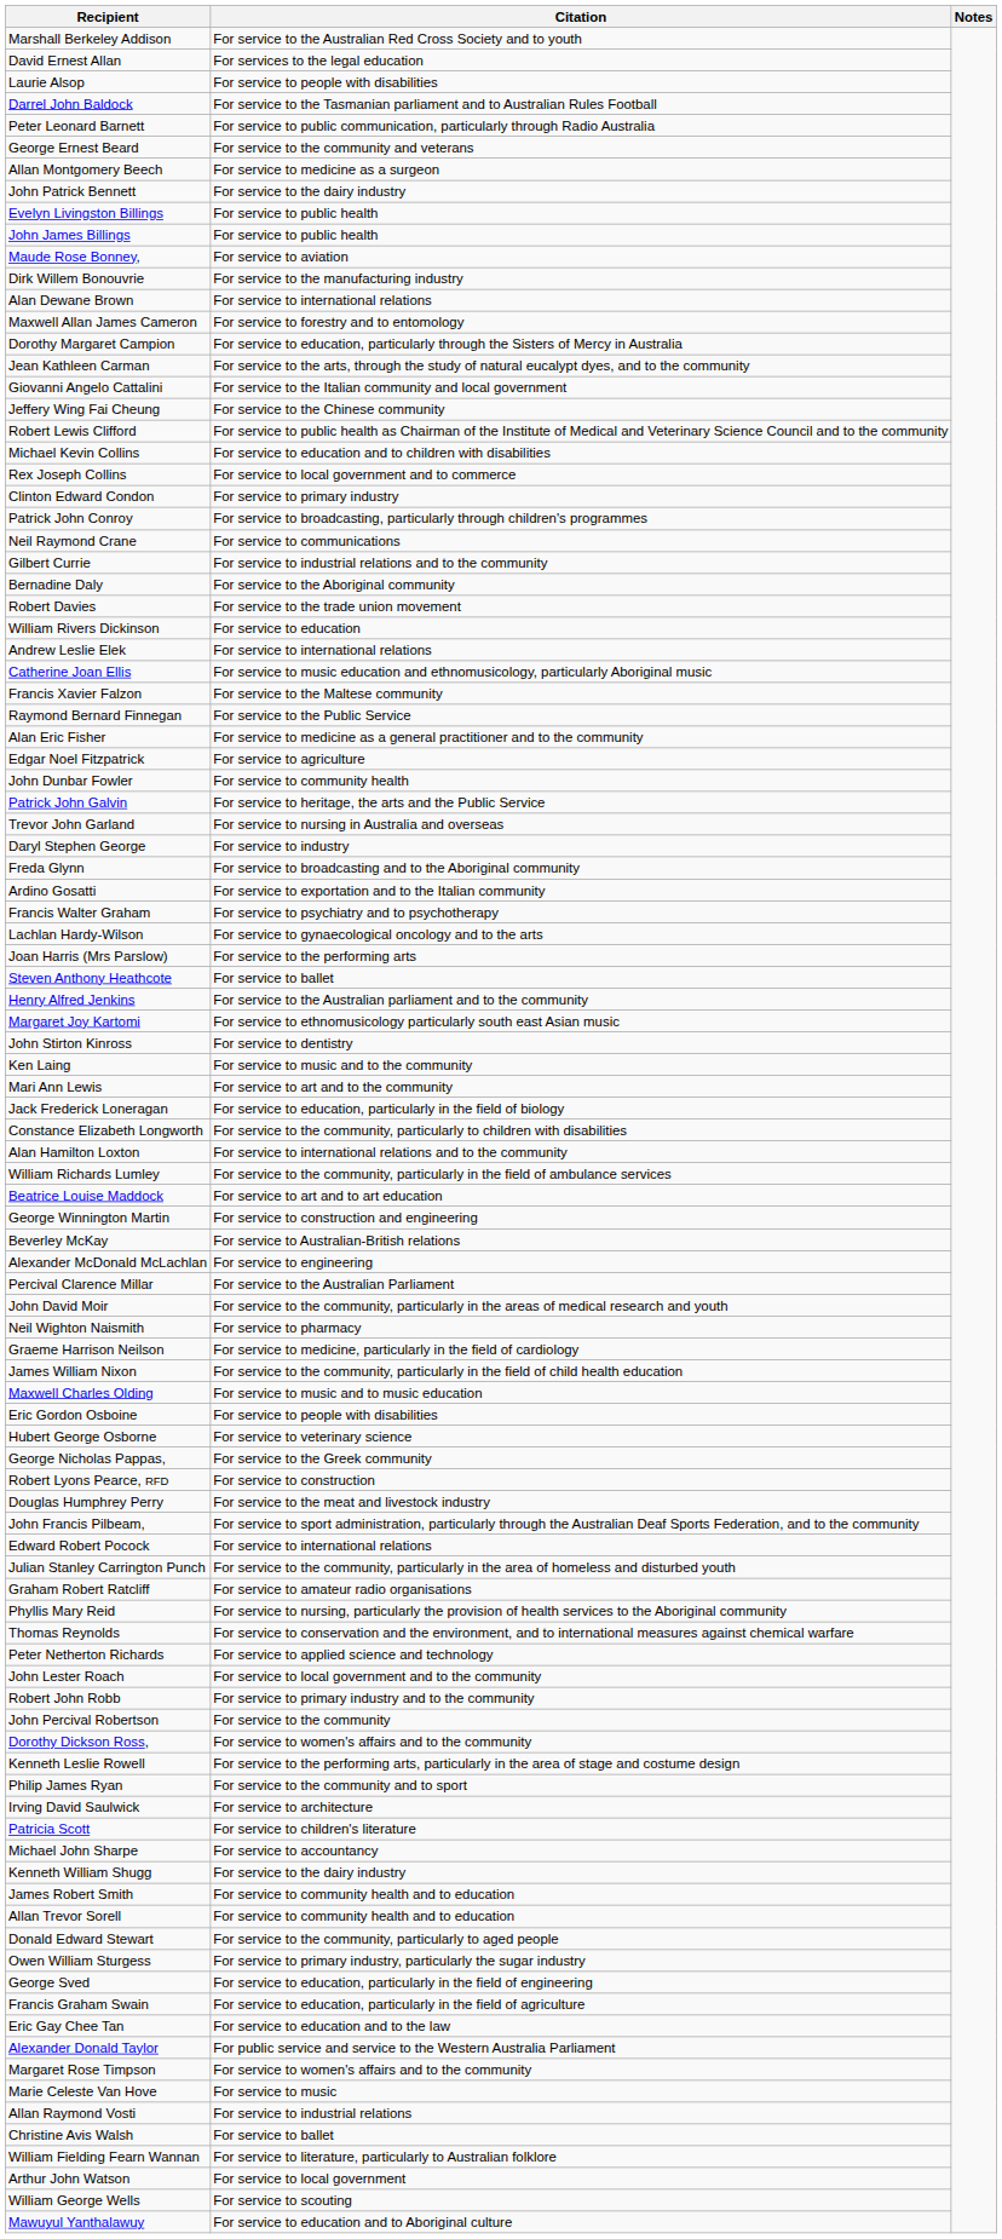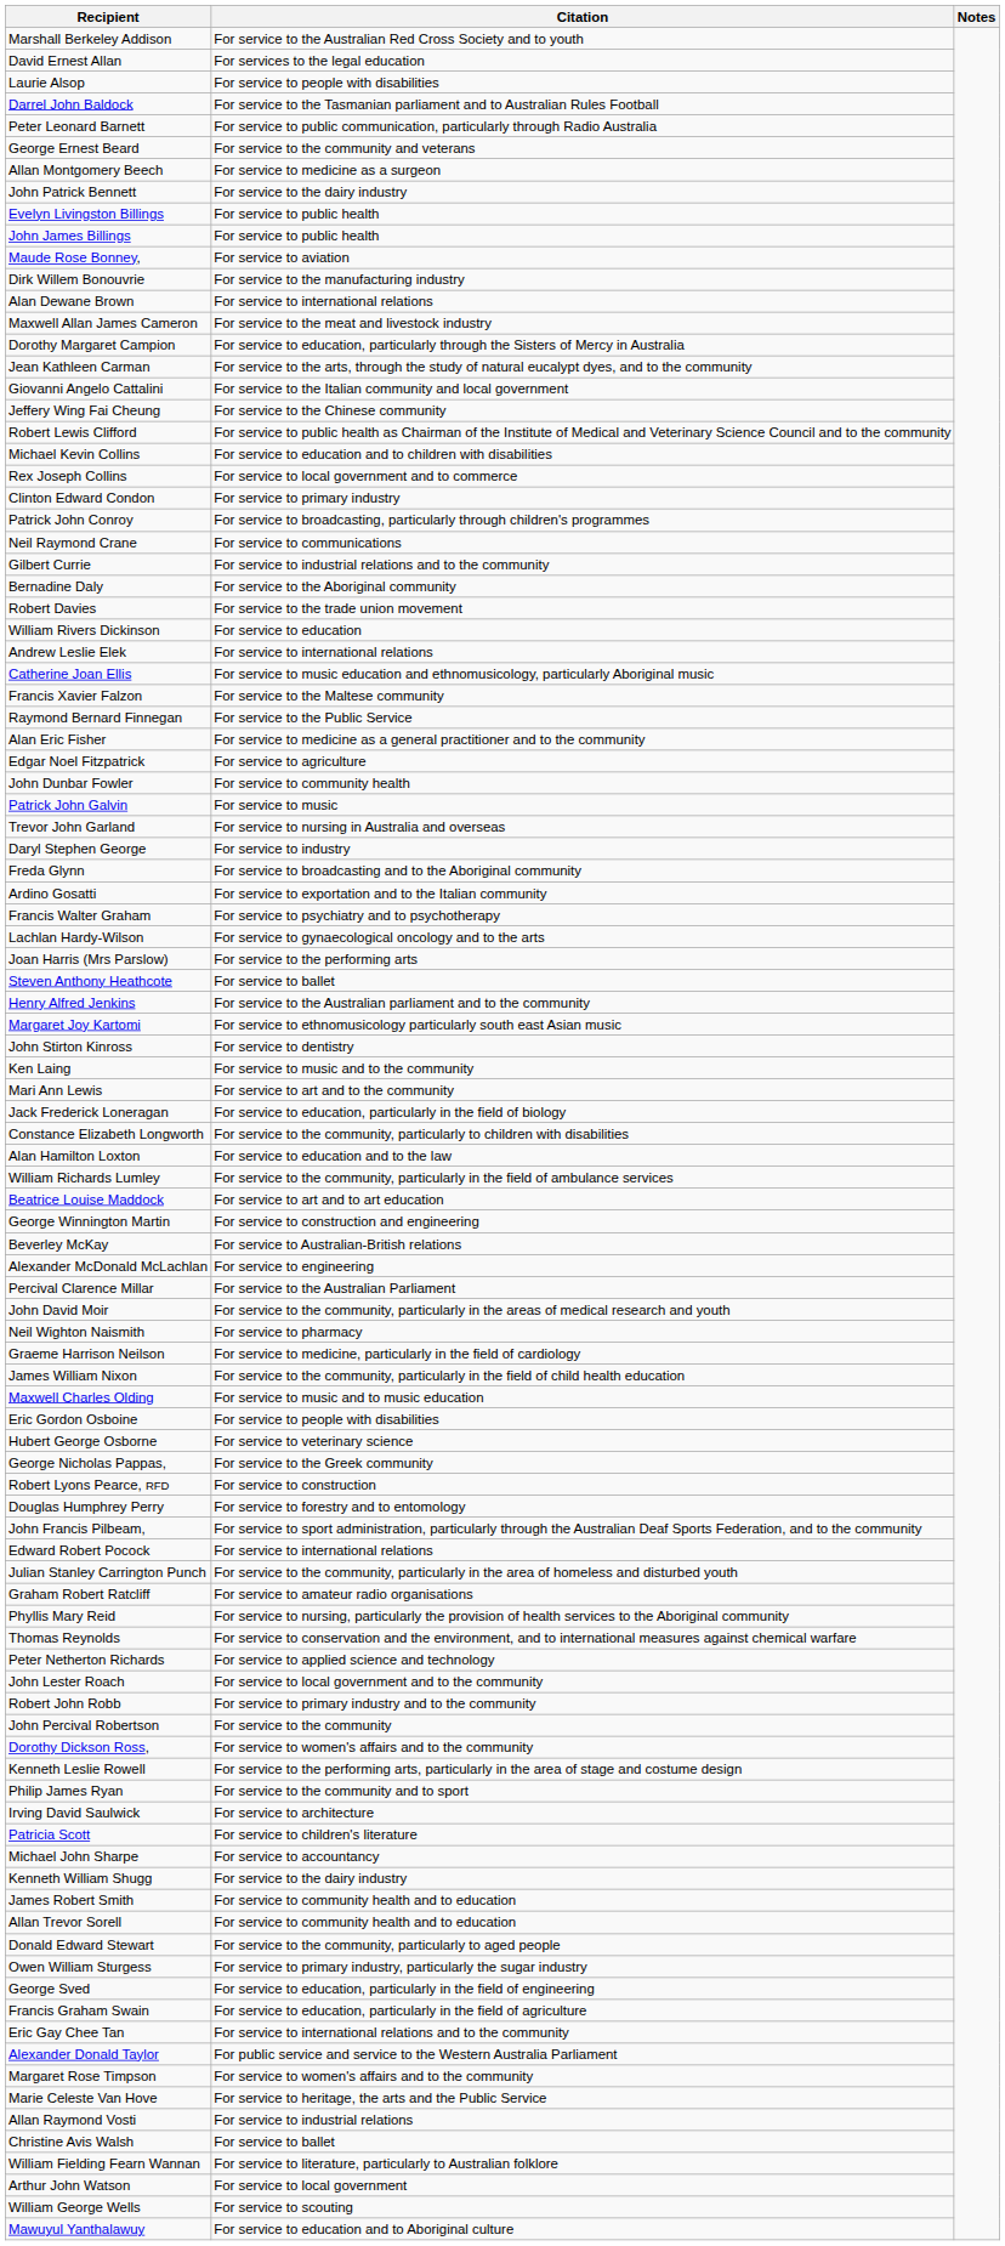 <table class="wikitable" style="font-size:95%;">
 <tr>
 <th>Recipient</th>
 <th>Citation</th>
 <th>Notes</th>
 </tr>
 <tr>
 <td>Marshall Berkeley Addison</td>
 <td>For service to the Australian Red Cross Society and to youth</td>
 <td rowspan=104></td>
 </tr>
 <tr>
 <td> David Ernest Allan</td>
 <td>For services to the legal education</td>
 </tr>
 <tr>
 <td>Laurie Alsop</td>
 <td>For service to people with disabilities</td>
 </tr>
 <tr>
 <td><a href='#'>Darrel John Baldock</a></td>
 <td>For service to the Tasmanian parliament and to Australian Rules Football</td>
 </tr>
 <tr>
 <td>Peter Leonard Barnett</td>
 <td>For service to public communication, particularly through Radio Australia</td>
 </tr>
 <tr>
 <td>George Ernest Beard</td>
 <td>For service to the community and veterans</td>
 </tr>
 <tr>
 <td>Allan Montgomery Beech</td>
 <td>For service to medicine as a surgeon</td>
 </tr>
 <tr>
 <td>John Patrick Bennett</td>
 <td>For service to the dairy industry</td>
 </tr>
 <tr>
 <td> <a href='#'>Evelyn Livingston Billings</a></td>
 <td>For service to public health</td>
 </tr>
 <tr>
 <td> <a href='#'>John James Billings</a></td>
 <td>For service to public health</td>
 </tr>
 <tr>
 <td><a href='#'>Maude Rose Bonney</a>, </td>
 <td>For service to aviation</td>
 </tr>
 <tr>
 <td>Dirk Willem Bonouvrie</td>
 <td>For service to the manufacturing industry</td>
 </tr>
 <tr>
 <td>Alan Dewane Brown</td>
 <td>For service to international relations</td>
 </tr>
 <tr>
 <td>Maxwell Allan James Cameron</td>
-<td>For service to forestry and to entomology</td>
+<td>For service to the meat and livestock industry</td>
 </tr>
 <tr>
 <td> Dorothy Margaret Campion</td>
 <td>For service to education, particularly through the Sisters of Mercy in Australia</td>
 </tr>
 <tr>
 <td>Jean Kathleen Carman</td>
 <td>For service to the arts, through the study of natural eucalypt dyes, and to the community</td>
 </tr>
 <tr>
 <td>Giovanni Angelo Cattalini</td>
 <td>For service to the Italian community and local government</td>
 </tr>
 <tr>
 <td>Jeffery Wing Fai Cheung</td>
 <td>For service to the Chinese community</td>
 </tr>
 <tr>
 <td>Robert Lewis Clifford</td>
 <td>For service to public health as Chairman of the Institute of Medical and Veterinary Science Council and to the community</td>
 </tr>
 <tr>
 <td>Michael Kevin Collins</td>
 <td>For service to education and to children with disabilities</td>
 </tr>
 <tr>
 <td>Rex Joseph Collins</td>
 <td>For service to local government and to commerce</td>
 </tr>
 <tr>
 <td>Clinton Edward Condon</td>
 <td>For service to primary industry</td>
 </tr>
 <tr>
 <td>Patrick John Conroy</td>
 <td>For service to broadcasting, particularly through children's programmes</td>
 </tr>
 <tr>
 <td>Neil Raymond Crane</td>
 <td>For service to communications</td>
 </tr>
 <tr>
 <td>Gilbert Currie</td>
 <td>For service to industrial relations and to the community</td>
 </tr>
 <tr>
 <td> Bernadine Daly</td>
 <td>For service to the Aboriginal community</td>
 </tr>
 <tr>
 <td>Robert Davies</td>
 <td>For service to the trade union movement</td>
 </tr>
 <tr>
 <td>William Rivers Dickinson</td>
 <td>For service to education</td>
 </tr>
 <tr>
 <td> Andrew Leslie Elek</td>
 <td>For service to international relations</td>
 </tr>
 <tr>
 <td> <a href='#'>Catherine Joan Ellis</a></td>
 <td>For service to music education and ethnomusicology, particularly Aboriginal music</td>
 </tr>
 <tr>
 <td>Francis Xavier Falzon</td>
 <td>For service to the Maltese community</td>
 </tr>
 <tr>
 <td>Raymond Bernard Finnegan</td>
 <td>For service to the Public Service</td>
 </tr>
 <tr>
 <td> Alan Eric Fisher</td>
 <td>For service to medicine as a general practitioner and to the community</td>
 </tr>
 <tr>
 <td>Edgar Noel Fitzpatrick</td>
 <td>For service to agriculture</td>
 </tr>
 <tr>
 <td>John Dunbar Fowler</td>
 <td>For service to community health</td>
 </tr>
 <tr>
 <td><a href='#'>Patrick John Galvin</a></td>
-<td>For service to heritage, the arts and the Public Service</td>
+<td>For service to music</td>
 </tr>
 <tr>
 <td>Trevor John Garland</td>
 <td>For service to nursing in Australia and overseas</td>
 </tr>
 <tr>
 <td>Daryl Stephen George</td>
 <td>For service to industry</td>
 </tr>
 <tr>
 <td>Freda Glynn</td>
 <td>For service to broadcasting and to the Aboriginal community</td>
 </tr>
 <tr>
 <td>Ardino Gosatti</td>
 <td>For service to exportation and to the Italian community</td>
 </tr>
 <tr>
 <td> Francis Walter Graham</td>
 <td>For service to psychiatry and to psychotherapy</td>
 </tr>
 <tr>
 <td> Lachlan Hardy-Wilson</td>
 <td>For service to gynaecological oncology and to the arts</td>
 </tr>
 <tr>
 <td>Joan Harris (Mrs Parslow)</td>
 <td>For service to the performing arts</td>
 </tr>
 <tr>
 <td><a href='#'>Steven Anthony Heathcote</a></td>
 <td>For service to ballet</td>
 </tr>
 <tr>
 <td> <a href='#'>Henry Alfred Jenkins</a></td>
 <td>For service to the Australian parliament and to the community</td>
 </tr>
 <tr>
 <td> <a href='#'>Margaret Joy Kartomi</a></td>
 <td>For service to ethnomusicology particularly south east Asian music</td>
 </tr>
 <tr>
 <td> John Stirton Kinross</td>
 <td>For service to dentistry</td>
 </tr>
 <tr>
 <td>Ken Laing</td>
 <td>For service to music and to the community</td>
 </tr>
 <tr>
 <td>Mari Ann Lewis</td>
 <td>For service to art and to the community</td>
 </tr>
 <tr>
 <td> Jack Frederick Loneragan</td>
 <td>For service to education, particularly in the field of biology</td>
 </tr>
 <tr>
 <td>Constance Elizabeth Longworth</td>
 <td>For service to the community, particularly to children with disabilities</td>
 </tr>
 <tr>
 <td>Alan Hamilton Loxton</td>
-<td>For service to international relations and to the community</td>
+<td>For service to education and to the law</td>
 </tr>
 <tr>
 <td>William Richards Lumley</td>
 <td>For service to the community, particularly in the field of ambulance services</td>
 </tr>
 <tr>
 <td><a href='#'>Beatrice Louise Maddock</a></td>
 <td>For service to art and to art education</td>
 </tr>
 <tr>
 <td>George Winnington Martin</td>
 <td>For service to construction and engineering</td>
 </tr>
 <tr>
 <td> Beverley McKay</td>
 <td>For service to Australian-British relations</td>
 </tr>
 <tr>
 <td>Alexander McDonald McLachlan</td>
 <td>For service to engineering</td>
 </tr>
 <tr>
 <td>Percival Clarence Millar</td>
 <td>For service to the Australian Parliament</td>
 </tr>
 <tr>
 <td>John David Moir</td>
 <td>For service to the community, particularly in the areas of medical research and youth</td>
 </tr>
 <tr>
 <td>Neil Wighton Naismith</td>
 <td>For service to pharmacy</td>
 </tr>
 <tr>
 <td> Graeme Harrison Neilson</td>
 <td>For service to medicine, particularly in the field of cardiology</td>
 </tr>
 <tr>
 <td> James William Nixon</td>
 <td>For service to the community, particularly in the field of child health education</td>
 </tr>
 <tr>
 <td><a href='#'>Maxwell Charles Olding</a></td>
 <td>For service to music and to music education</td>
 </tr>
 <tr>
 <td>Eric Gordon Osboine</td>
 <td>For service to people with disabilities</td>
 </tr>
 <tr>
 <td> Hubert George Osborne</td>
 <td>For service to veterinary science</td>
 </tr>
 <tr>
 <td>George Nicholas Pappas, </td>
 <td>For service to the Greek community</td>
 </tr>
 <tr>
 <td> Robert Lyons Pearce, <small>RFD</small></td>
 <td>For service to construction</td>
 </tr>
 <tr>
 <td>Douglas Humphrey Perry</td>
-<td>For service to the meat and livestock industry</td>
+<td>For service to forestry and to entomology</td>
 </tr>
 <tr>
 <td> John Francis Pilbeam, </td>
 <td>For service to sport administration, particularly through the Australian Deaf Sports Federation, and to the community</td>
 </tr>
 <tr>
 <td> Edward Robert Pocock</td>
 <td>For service to international relations</td>
 </tr>
 <tr>
 <td> Julian Stanley Carrington Punch</td>
 <td>For service to the community, particularly in the area of homeless and disturbed youth</td>
 </tr>
 <tr>
 <td>Graham Robert Ratcliff</td>
 <td>For service to amateur radio organisations</td>
 </tr>
 <tr>
 <td>Phyllis Mary Reid</td>
 <td>For service to nursing, particularly the provision of health services to the Aboriginal community</td>
 </tr>
 <tr>
 <td>Thomas Reynolds</td>
 <td>For service to conservation and the environment, and to international measures against chemical warfare</td>
 </tr>
 <tr>
 <td> Peter Netherton Richards</td>
 <td>For service to applied science and technology</td>
 </tr>
 <tr>
 <td> John Lester Roach</td>
 <td>For service to local government and to the community</td>
 </tr>
 <tr>
 <td>Robert John Robb</td>
 <td>For service to primary industry and to the community</td>
 </tr>
 <tr>
 <td>John Percival Robertson</td>
 <td>For service to the community</td>
 </tr>
 <tr>
 <td><a href='#'>Dorothy Dickson Ross</a>, </td>
 <td>For service to women's affairs and to the community</td>
 </tr>
 <tr>
 <td>Kenneth Leslie Rowell</td>
 <td>For service to the performing arts, particularly in the area of stage and costume design</td>
 </tr>
 <tr>
 <td>Philip James Ryan</td>
 <td>For service to the community and to sport</td>
 </tr>
 <tr>
 <td>Irving David Saulwick</td>
 <td>For service to architecture</td>
 </tr>
 <tr>
 <td><a href='#'>Patricia Scott</a></td>
 <td>For service to children's literature</td>
 </tr>
 <tr>
 <td>Michael John Sharpe</td>
 <td>For service to accountancy</td>
 </tr>
 <tr>
 <td>Kenneth William Shugg</td>
 <td>For service to the dairy industry</td>
 </tr>
 <tr>
 <td>James Robert Smith</td>
 <td>For service to community health and to education</td>
 </tr>
 <tr>
 <td>Allan Trevor Sorell</td>
 <td>For service to community health and to education</td>
 </tr>
 <tr>
 <td> Donald Edward Stewart</td>
 <td>For service to the community, particularly to aged people</td>
 </tr>
 <tr>
 <td>Owen William Sturgess</td>
 <td>For service to primary industry, particularly the sugar industry</td>
 </tr>
 <tr>
 <td> George Sved</td>
 <td>For service to education, particularly in the field of engineering</td>
 </tr>
 <tr>
 <td> Francis Graham Swain</td>
 <td>For service to education, particularly in the field of agriculture</td>
 </tr>
 <tr>
 <td> Eric Gay Chee Tan</td>
-<td>For service to education and to the law</td>
+<td>For service to international relations and to the community</td>
 </tr>
 <tr>
 <td> <a href='#'>Alexander Donald Taylor</a></td>
 <td>For public service and service to the Western Australia Parliament</td>
 </tr>
 <tr>
 <td>Margaret Rose Timpson</td>
 <td>For service to women's affairs and to the community</td>
 </tr>
 <tr>
 <td>Marie Celeste Van Hove</td>
-<td>For service to music</td>
+<td>For service to heritage, the arts and the Public Service</td>
 </tr>
 <tr>
 <td>Allan Raymond Vosti</td>
 <td>For service to industrial relations</td>
 </tr>
 <tr>
 <td>Christine Avis Walsh</td>
 <td>For service to ballet</td>
 </tr>
 <tr>
 <td>William Fielding Fearn Wannan</td>
 <td>For service to literature, particularly to Australian folklore</td>
 </tr>
 <tr>
 <td> Arthur John Watson</td>
 <td>For service to local government</td>
 </tr>
 <tr>
 <td> William George Wells</td>
 <td>For service to scouting</td>
 </tr>
 <tr>
 <td><a href='#'>Mawuyul Yanthalawuy</a></td>
 <td>For service to education and to Aboriginal culture</td>
 </tr>
 </table>
